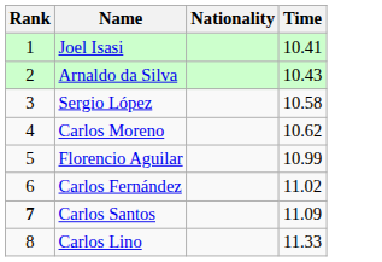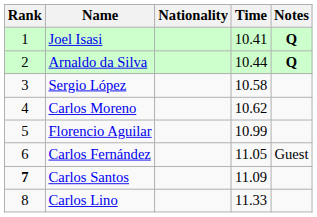 <table class="wikitable sortable" style="text-align:center">
 <tr>
 <th>Rank</th>
 <th>Name</th>
 <th>Nationality</th>
 <th>Time</th>
+<th>Notes</th>
 </tr>
 <tr bgcolor=ccffcc>
 <td align=center>1</td>
 <td align=left><a href='#'>Joel Isasi</a></td>
 <td align=left></td>
 <td>10.41</td>
+<td><strong>Q</strong></td>
 </tr>
 <tr bgcolor=ccffcc>
 <td align=center>2</td>
 <td align=left><a href='#'>Arnaldo da Silva</a></td>
 <td align=left></td>
-<td>10.43</td>
+<td>10.44</td>
+<td><strong>Q</strong></td>
 </tr>
 <tr>
 <td align=center>3</td>
 <td align=left><a href='#'>Sergio López</a></td>
 <td align=left></td>
 <td>10.58</td>
+<td></td>
 </tr>
 <tr>
 <td align=center>4</td>
 <td align=left><a href='#'>Carlos Moreno</a></td>
 <td align=left></td>
 <td>10.62</td>
+<td></td>
 </tr>
 <tr>
 <td align=center>5</td>
 <td align=left><a href='#'>Florencio Aguilar</a></td>
 <td align=left></td>
 <td>10.99</td>
+<td></td>
 </tr>
 <tr>
 <td align=center>6</td>
 <td align=left><a href='#'>Carlos Fernández</a></td>
 <td align=left></td>
-<td>11.02</td>
+<td>11.05</td>
+<td>Guest</td>
 </tr>
 <tr>
 <td align=center><strong>7</strong></td>
 <td align=left><a href='#'>Carlos Santos</a></td>
 <td align=left></td>
 <td>11.09</td>
+<td></td>
 </tr>
 <tr>
 <td align=center>8</td>
 <td align=left><a href='#'>Carlos Lino</a></td>
 <td align=left></td>
 <td>11.33</td>
+<td></td>
 </tr>
 </table>
